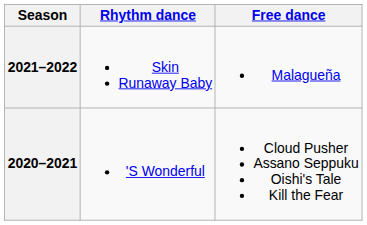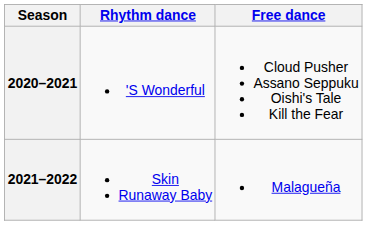 <table class=wikitable style=text-align:center>
 <tr>
 <th>Season</th>
 <th><a href='#'>Rhythm dance</a></th>
 <th><a href='#'>Free dance</a></th>
 </tr>
 <tr>
+<th>2020–2021 <br> </th>
+<td><br><ul><li><a href='#'>'S Wonderful</a><br></li></ul></td>
+<td><br><ul><li>Cloud Pusher<br></li><li>Assano Seppuku<br></li><li>Oishi's Tale<br></li><li>Kill the Fear<br></li></ul></td>
+</tr>
+<tr>
 <th>2021–2022 <br> </th>
 <td><br><ul><li><a href='#'>Skin</a> <br> </li><li><a href='#'>Runaway Baby</a> <br> </li></ul></td>
 <td><br><ul><li><a href='#'>Malagueña</a> <br></li></ul></td>
 </tr>
-<tr>
-<th>2020–2021 <br> </th>
-<td><br><ul><li><a href='#'>'S Wonderful</a><br></li></ul></td>
-<td><br><ul><li>Cloud Pusher<br></li><li>Assano Seppuku<br></li><li>Oishi's Tale<br></li><li>Kill the Fear<br></li></ul></td>
-</tr>
 </table>
